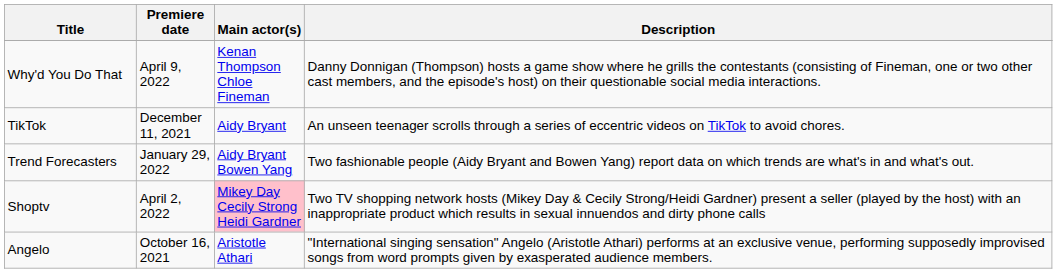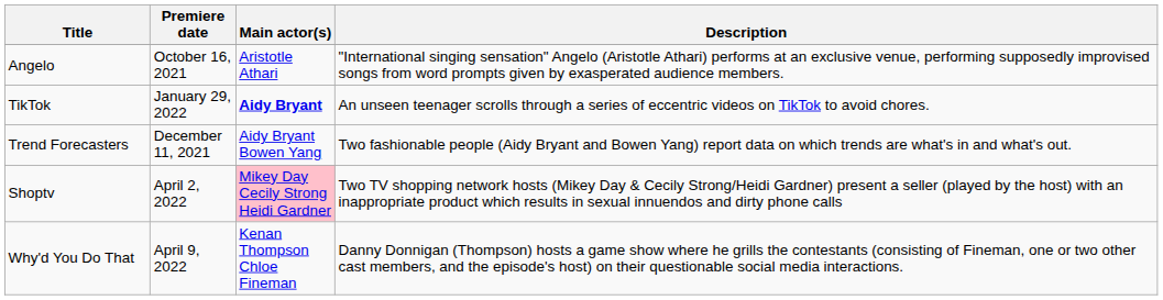 <table class="wikitable">
 <tr>
 <th style="vertical-align:bottom; width:150px;">Title</th>
 <th style="vertical-align:bottom; width:85px;" class="unsortable">Premiere date</th>
 <th style="vertical-align:bottom; width:100px;">Main actor(s)</th>
 <th style="vertical-align:bottom;" class="unsortable">Description</th>
 </tr>
 <tr style="vertical-align:top;">
 </tr>
 <tr>
-<td>Why'd You Do That</td>
-<td>April 9, 2022</td>
-<td><a href='#'>Kenan Thompson</a><br><a href='#'>Chloe Fineman</a></td>
-<td>Danny Donnigan (Thompson) hosts a game show where he grills the contestants (consisting of Fineman, one or two other cast members, and the episode's host) on their questionable social media interactions.</td>
+<td>Angelo</td>
+<td>October 16, 2021</td>
+<td><a href='#'>Aristotle Athari</a></td>
+<td>"International singing sensation" Angelo (Aristotle Athari) performs at an exclusive venue, performing supposedly improvised songs from word prompts given by exasperated audience members.</td>
 </tr>
 <tr>
 <td>TikTok</td>
-<td>December 11, 2021</td>
-<td><a href='#'>Aidy Bryant</a></td>
+<td>January 29, 2022</td>
+<td><strong><a href='#'>Aidy Bryant</a></strong></td>
 <td>An unseen teenager scrolls through a series of eccentric videos on <a href='#'>TikTok</a> to avoid chores.</td>
 </tr>
 <tr>
 <td>Trend Forecasters</td>
-<td>January 29, 2022</td>
+<td>December 11, 2021</td>
 <td><a href='#'>Aidy Bryant</a><br><a href='#'>Bowen Yang</a></td>
 <td>Two fashionable people (Aidy Bryant and Bowen Yang) report data on which trends are what's in and what's out.</td>
 </tr>
 <tr>
 <td>Shoptv</td>
 <td>April 2, 2022</td>
 <td style="background: pink;"><a href='#'>Mikey Day</a> <br><a href='#'>Cecily Strong</a><br><a href='#'>Heidi Gardner</a></td>
 <td>Two TV shopping network hosts (Mikey Day & Cecily Strong/Heidi Gardner) present a seller (played by the host) with an inappropriate product which results in sexual innuendos and dirty phone calls</td>
 </tr>
 <tr>
-<td>Angelo</td>
-<td>October 16, 2021</td>
-<td><a href='#'>Aristotle Athari</a></td>
-<td>"International singing sensation" Angelo (Aristotle Athari) performs at an exclusive venue, performing supposedly improvised songs from word prompts given by exasperated audience members.</td>
+<td>Why'd You Do That</td>
+<td>April 9, 2022</td>
+<td><a href='#'>Kenan Thompson</a><br><a href='#'>Chloe Fineman</a></td>
+<td>Danny Donnigan (Thompson) hosts a game show where he grills the contestants (consisting of Fineman, one or two other cast members, and the episode's host) on their questionable social media interactions.</td>
 </tr>
 </table>
